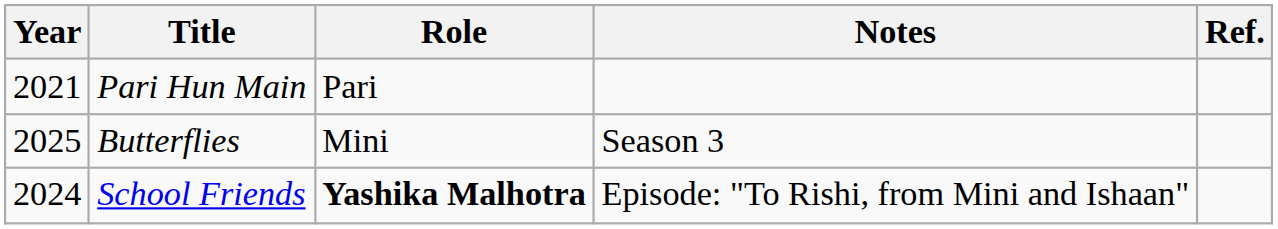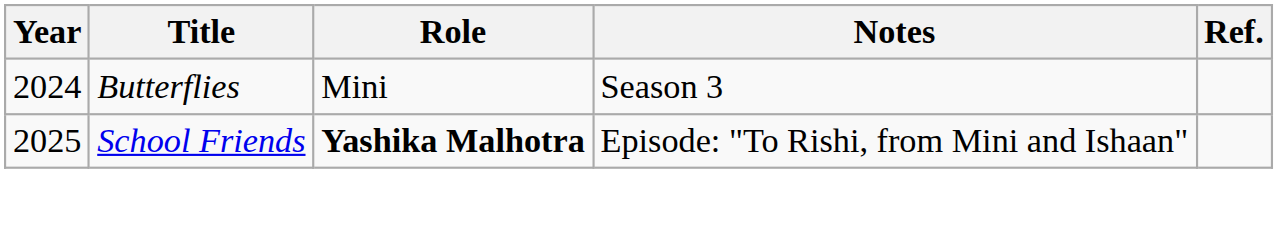 <table class="wikitable sortable">
 <tr>
 <th>Year</th>
 <th>Title</th>
 <th>Role</th>
 <th class="unsortable">Notes</th>
 <th class="unsortable">Ref.</th>
 </tr>
 <tr>
-<td>2021</td>
-<td><em>Pari Hun Main</em></td>
-<td>Pari</td>
-<td></td>
-<td></td>
-</tr>
-<tr>
-<td>2025</td>
+<td>2024</td>
 <td><em>Butterflies</em></td>
 <td>Mini</td>
 <td>Season 3</td>
 <td></td>
 </tr>
 <tr>
-<td>2024</td>
+<td>2025</td>
 <td><em><a href='#'>School Friends</a></em></td>
 <td><strong>Yashika Malhotra</strong></td>
 <td>Episode: "To Rishi, from Mini and Ishaan"</td>
 <td></td>
 </tr>
 </table>
